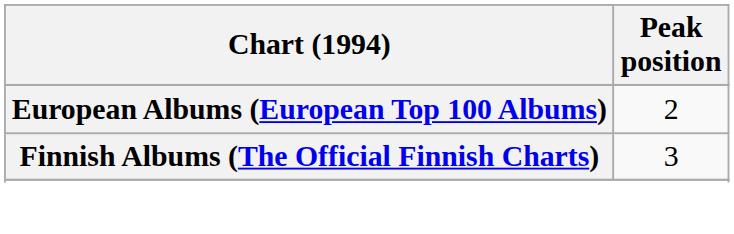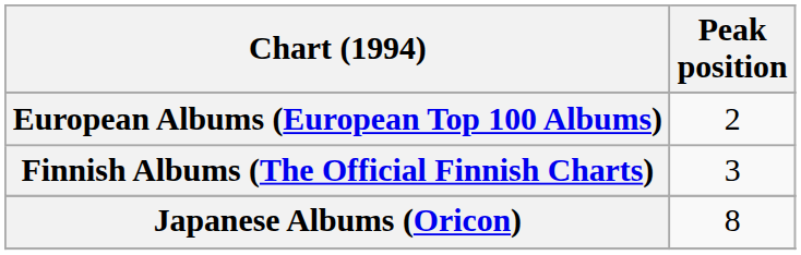 <table class="wikitable plainrowheaders sortable" style="text-align:center">
 <tr>
 <th>Chart (1994)</th>
 <th>Peak<br>position</th>
 </tr>
 <tr>
 </tr>
 <tr>
 </tr>
 <tr>
 </tr>
 <tr>
 </tr>
 <tr>
 <th scope="row">European Albums (<a href='#'>European Top 100 Albums</a>)</th>
 <td>2</td>
 </tr>
 <tr>
 <th scope="row">Finnish Albums (<a href='#'>The Official Finnish Charts</a>)</th>
 <td align="center">3</td>
 </tr>
 <tr>
 </tr>
 <tr>
+<th scope="row">Japanese Albums (<a href='#'>Oricon</a>)</th>
+<td align="center">8</td>
+</tr>
+<tr>
 </tr>
 <tr>
 </tr>
 <tr>
 </tr>
 <tr>
 </tr>
 <tr>
 </tr>
 <tr>
 </tr>
 <tr>
 </tr>
 <tr>
 </tr>
 </table>
